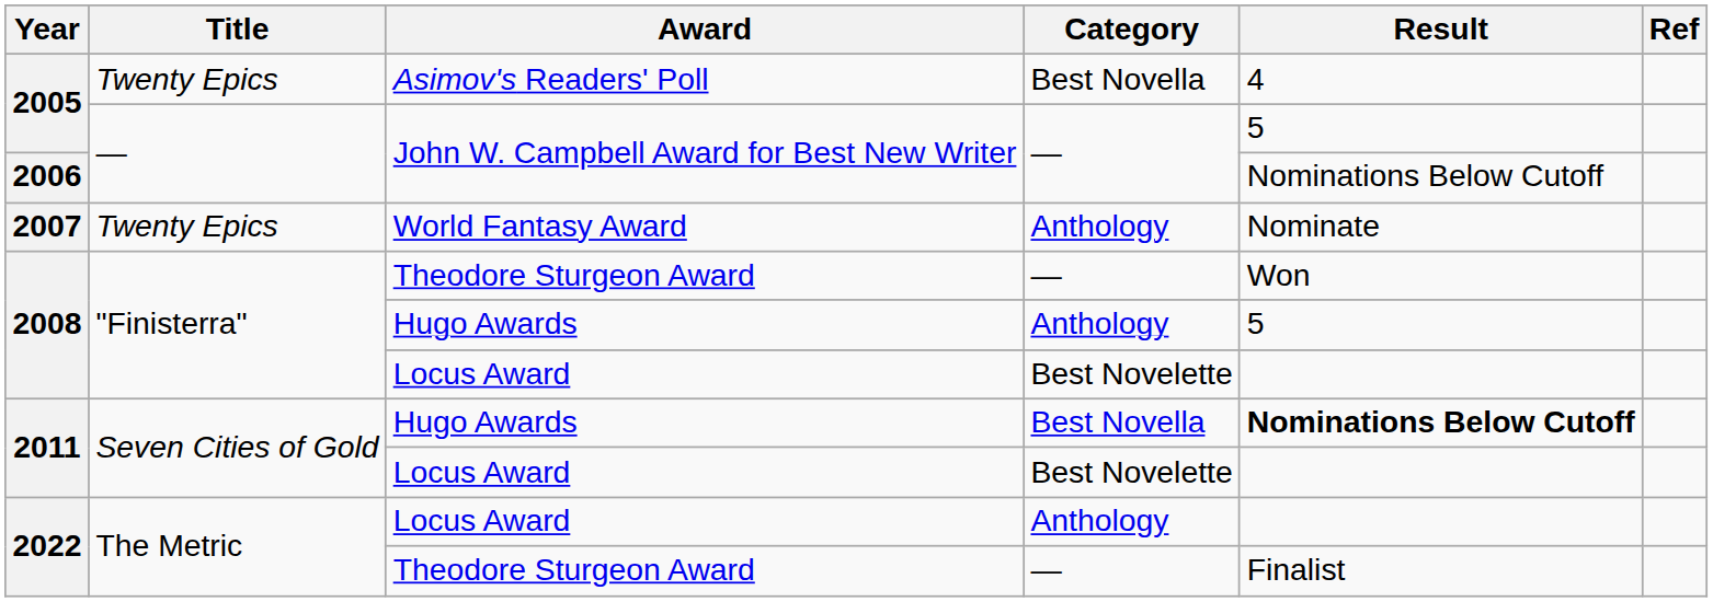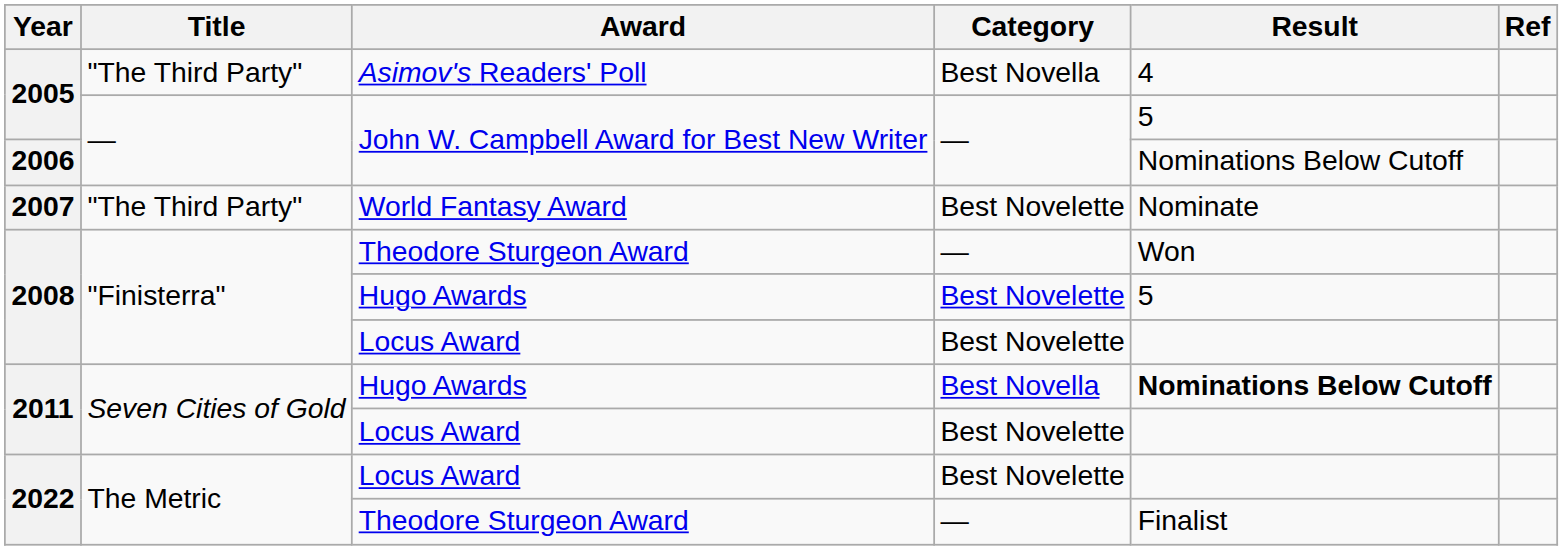 <table class="wikitable sortable">
 <tr>
 <th>Year</th>
 <th>Title</th>
 <th>Award</th>
 <th>Category</th>
 <th>Result</th>
 <th>Ref</th>
 </tr>
 <tr>
 <th rowspan="2">2005</th>
-<td><em>Twenty Epics</em></td>
+<td>"The Third Party"</td>
 <td><a href='#'><em>Asimov's</em> Readers' Poll</a></td>
 <td>Best Novella</td>
 <td>4</td>
 <td></td>
 </tr>
 <tr>
 <td rowspan="2">—</td>
 <td rowspan="2"><a href='#'>John W. Campbell Award for Best New Writer</a></td>
 <td rowspan="2">—</td>
 <td>5</td>
 <td></td>
 </tr>
 <tr>
 <th>2006</th>
 <td>Nominations Below Cutoff</td>
 <td></td>
 </tr>
 <tr>
 <th>2007</th>
-<td><em>Twenty Epics</em></td>
+<td>"The Third Party"</td>
 <td><a href='#'>World Fantasy Award</a></td>
-<td><a href='#'>Anthology</a></td>
+<td>Best Novelette</td>
 <td>Nominate</td>
 <td></td>
 </tr>
 <tr>
 <th rowspan="3">2008</th>
 <td rowspan="3">"Finisterra"</td>
 <td><a href='#'>Theodore Sturgeon Award</a></td>
 <td>—</td>
 <td>Won</td>
 <td></td>
 </tr>
 <tr>
 <td><a href='#'>Hugo Awards</a></td>
-<td><a href='#'>Anthology</a></td>
+<td><a href='#'>Best Novelette</a></td>
 <td>5</td>
 <td></td>
 </tr>
 <tr>
 <td><a href='#'>Locus Award</a></td>
 <td>Best Novelette</td>
 <td></td>
 <td></td>
 </tr>
 <tr>
 <th rowspan="2">2011</th>
 <td rowspan="2"><em>Seven Cities of Gold</em></td>
 <td><a href='#'>Hugo Awards</a></td>
 <td><a href='#'>Best Novella</a></td>
 <td><strong>Nominations Below Cutoff</strong></td>
 <td></td>
 </tr>
 <tr>
 <td><a href='#'>Locus Award</a></td>
 <td>Best Novelette</td>
 <td></td>
 <td></td>
 </tr>
 <tr>
 <th rowspan="2">2022</th>
 <td rowspan="2">The Metric</td>
 <td><a href='#'>Locus Award</a></td>
-<td><a href='#'>Anthology</a></td>
+<td>Best Novelette</td>
 <td></td>
 <td></td>
 </tr>
 <tr>
 <td><a href='#'>Theodore Sturgeon Award</a></td>
 <td>—</td>
 <td>Finalist</td>
 <td></td>
 </tr>
 </table>
